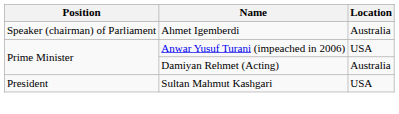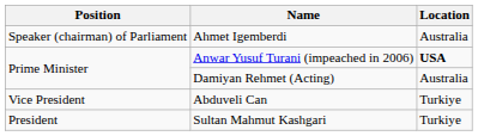 <table class="wikitable" border="1">
 <tr>
 <th>Position</th>
 <th>Name</th>
 <th>Location</th>
 </tr>
 <tr>
 <td>Speaker (chairman) of Parliament</td>
 <td>Ahmet Igemberdi</td>
 <td>Australia</td>
 </tr>
 <tr>
 <td rowspan="2">Prime Minister</td>
 <td><a href='#'>Anwar Yusuf Turani</a> (impeached in 2006)</td>
-<td>USA</td>
+<td><strong>USA</strong></td>
 </tr>
 <tr>
 <td>Damiyan Rehmet (Acting)</td>
 <td>Australia</td>
 </tr>
 <tr>
+<td>Vice President</td>
+<td>Abduveli Can</td>
+<td>Turkiye</td>
+</tr>
+<tr>
 <td>President</td>
 <td>Sultan Mahmut Kashgari</td>
-<td>USA</td>
+<td>Turkiye</td>
 </tr>
 </table>
